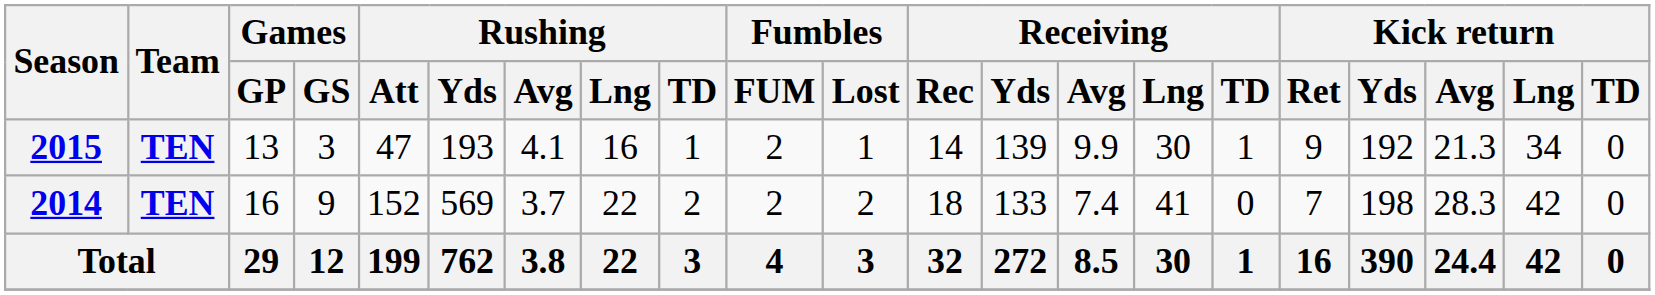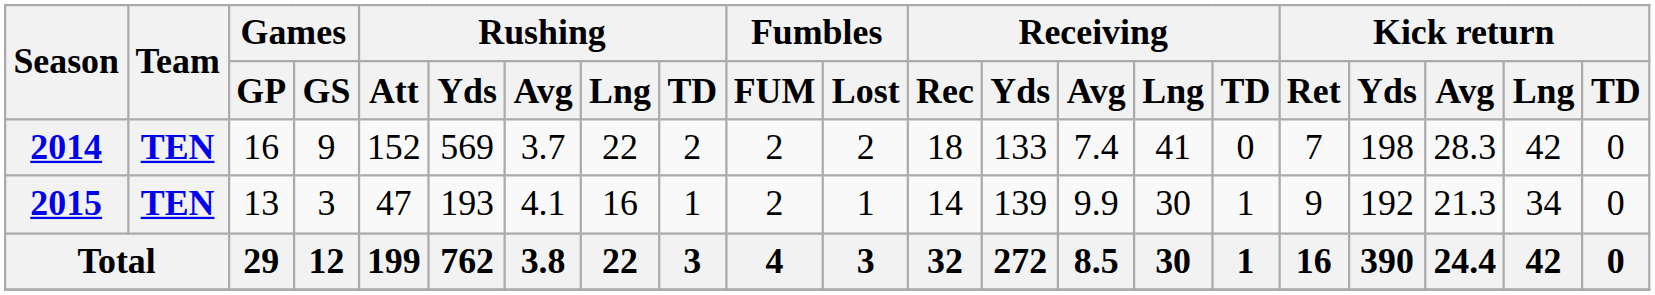 <table class=wikitable style="text-align:center;">
 <tr>
 <th rowspan=2>Season</th>
 <th rowspan=2>Team</th>
 <th colspan=2>Games</th>
 <th colspan=5>Rushing</th>
 <th colspan=2>Fumbles</th>
 <th colspan=5>Receiving</th>
 <th colspan=5>Kick return</th>
 </tr>
 <tr>
 <th>GP</th>
 <th>GS</th>
 <th>Att</th>
 <th>Yds</th>
 <th>Avg</th>
 <th>Lng</th>
 <th>TD</th>
 <th>FUM</th>
 <th>Lost</th>
 <th>Rec</th>
 <th>Yds</th>
 <th>Avg</th>
 <th>Lng</th>
 <th>TD</th>
 <th>Ret</th>
 <th>Yds</th>
 <th>Avg</th>
 <th>Lng</th>
 <th>TD</th>
 </tr>
 <tr>
+<th><a href='#'>2014</a></th>
+<th><a href='#'>TEN</a></th>
+<td>16</td>
+<td>9</td>
+<td>152</td>
+<td>569</td>
+<td>3.7</td>
+<td>22</td>
+<td>2</td>
+<td>2</td>
+<td>2</td>
+<td>18</td>
+<td>133</td>
+<td>7.4</td>
+<td>41</td>
+<td>0</td>
+<td>7</td>
+<td>198</td>
+<td>28.3</td>
+<td>42</td>
+<td>0</td>
+</tr>
+<tr>
 <th><a href='#'>2015</a></th>
 <th><a href='#'>TEN</a></th>
 <td>13</td>
 <td>3</td>
 <td>47</td>
 <td>193</td>
 <td>4.1</td>
 <td>16</td>
 <td>1</td>
 <td>2</td>
 <td>1</td>
 <td>14</td>
 <td>139</td>
 <td>9.9</td>
 <td>30</td>
 <td>1</td>
 <td>9</td>
 <td>192</td>
 <td>21.3</td>
 <td>34</td>
-<td>0</td>
-</tr>
-<tr>
-<th><a href='#'>2014</a></th>
-<th><a href='#'>TEN</a></th>
-<td>16</td>
-<td>9</td>
-<td>152</td>
-<td>569</td>
-<td>3.7</td>
-<td>22</td>
-<td>2</td>
-<td>2</td>
-<td>2</td>
-<td>18</td>
-<td>133</td>
-<td>7.4</td>
-<td>41</td>
-<td>0</td>
-<td>7</td>
-<td>198</td>
-<td>28.3</td>
-<td>42</td>
 <td>0</td>
 </tr>
 <tr>
 <th colspan="2">Total</th>
 <th>29</th>
 <th>12</th>
 <th>199</th>
 <th>762</th>
 <th>3.8</th>
 <th>22</th>
 <th>3</th>
 <th>4</th>
 <th>3</th>
 <th>32</th>
 <th>272</th>
 <th>8.5</th>
 <th>30</th>
 <th>1</th>
 <th>16</th>
 <th>390</th>
 <th>24.4</th>
 <th>42</th>
 <th>0</th>
 </tr>
 <tr>
 </tr>
 </table>
